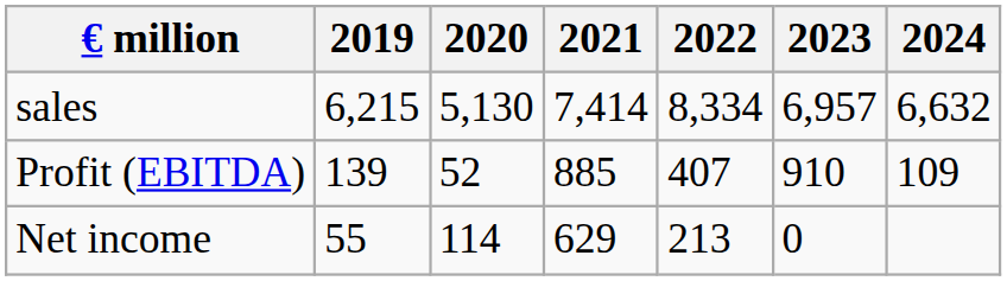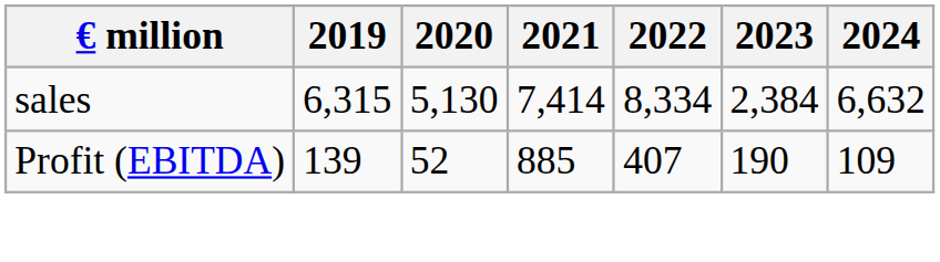 <table class="wikitable">
 <tr>
 <th><a href='#'>€</a> million</th>
 <th>2019</th>
 <th>2020</th>
 <th>2021</th>
 <th>2022</th>
 <th>2023</th>
 <th>2024</th>
 </tr>
 <tr>
 <td>sales</td>
-<td>6,215</td>
+<td>6,315</td>
 <td>5,130</td>
 <td>7,414</td>
 <td>8,334</td>
-<td>6,957</td>
+<td>2,384</td>
 <td>6,632</td>
 </tr>
 <tr>
 <td>Profit (<a href='#'>EBITDA</a>)</td>
 <td>139</td>
 <td>52</td>
 <td>885</td>
 <td>407</td>
-<td>910</td>
+<td>190</td>
 <td>109</td>
 </tr>
-<tr>
-<td>Net income</td>
-<td>55</td>
-<td>114</td>
-<td>629</td>
-<td>213</td>
-<td>0</td>
-<td></td>
-</tr>
 </table>
